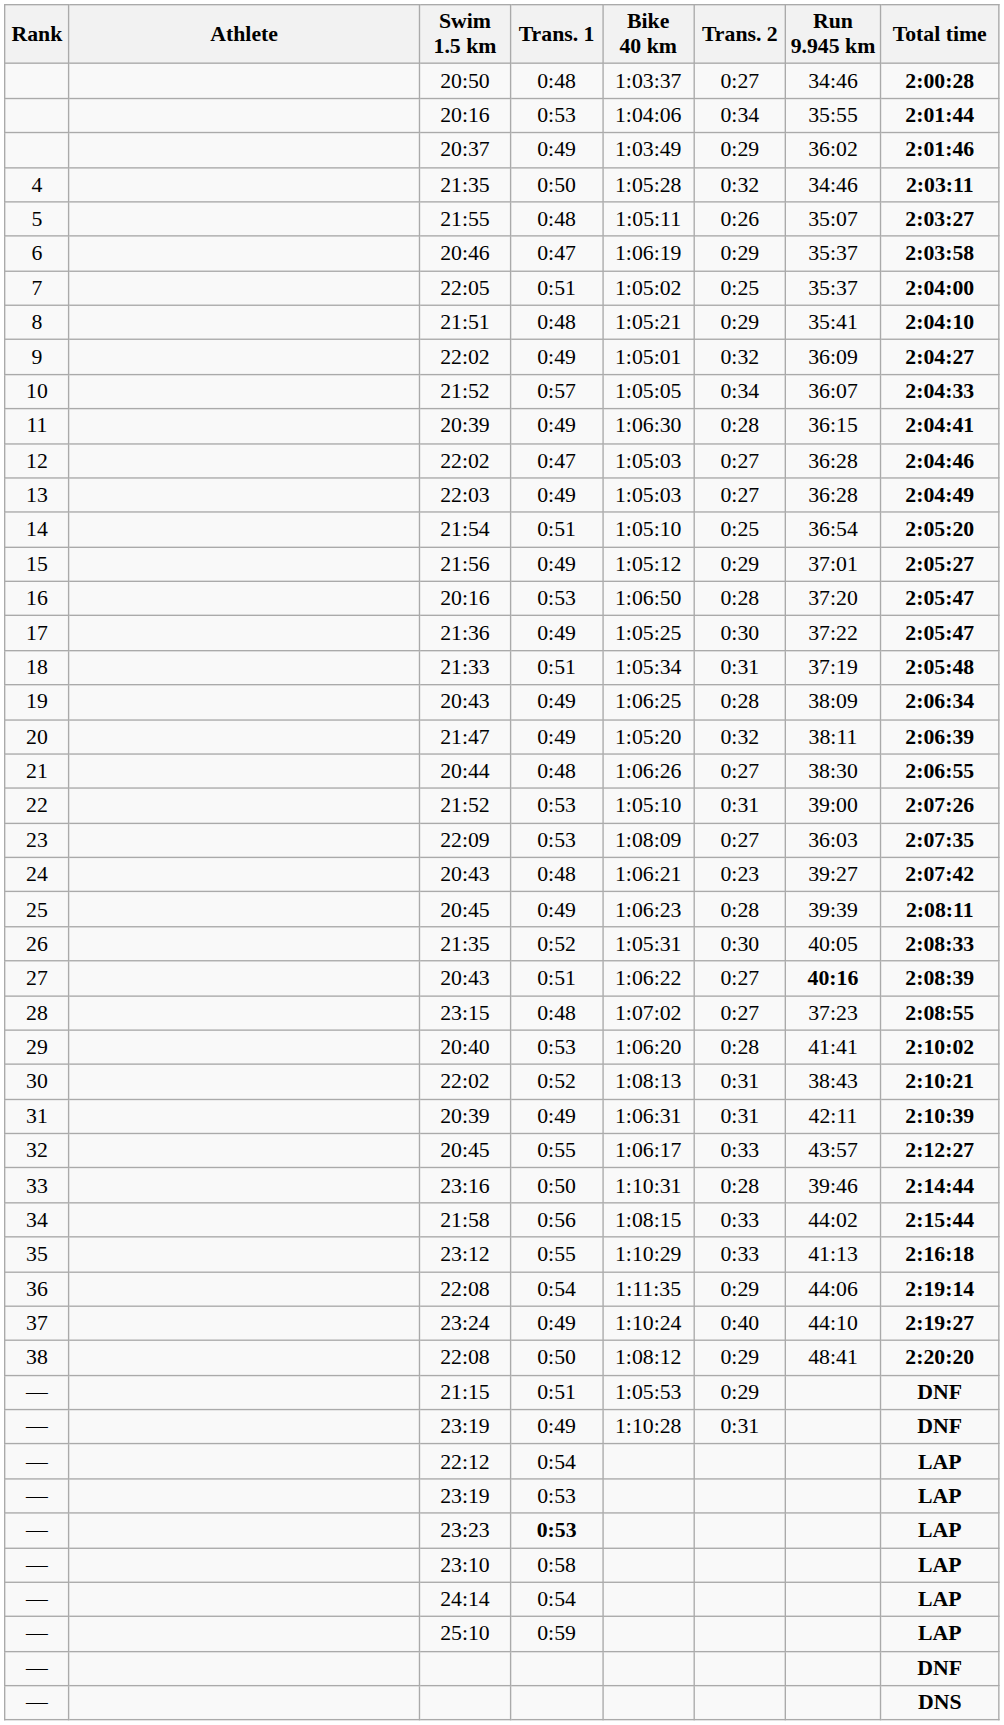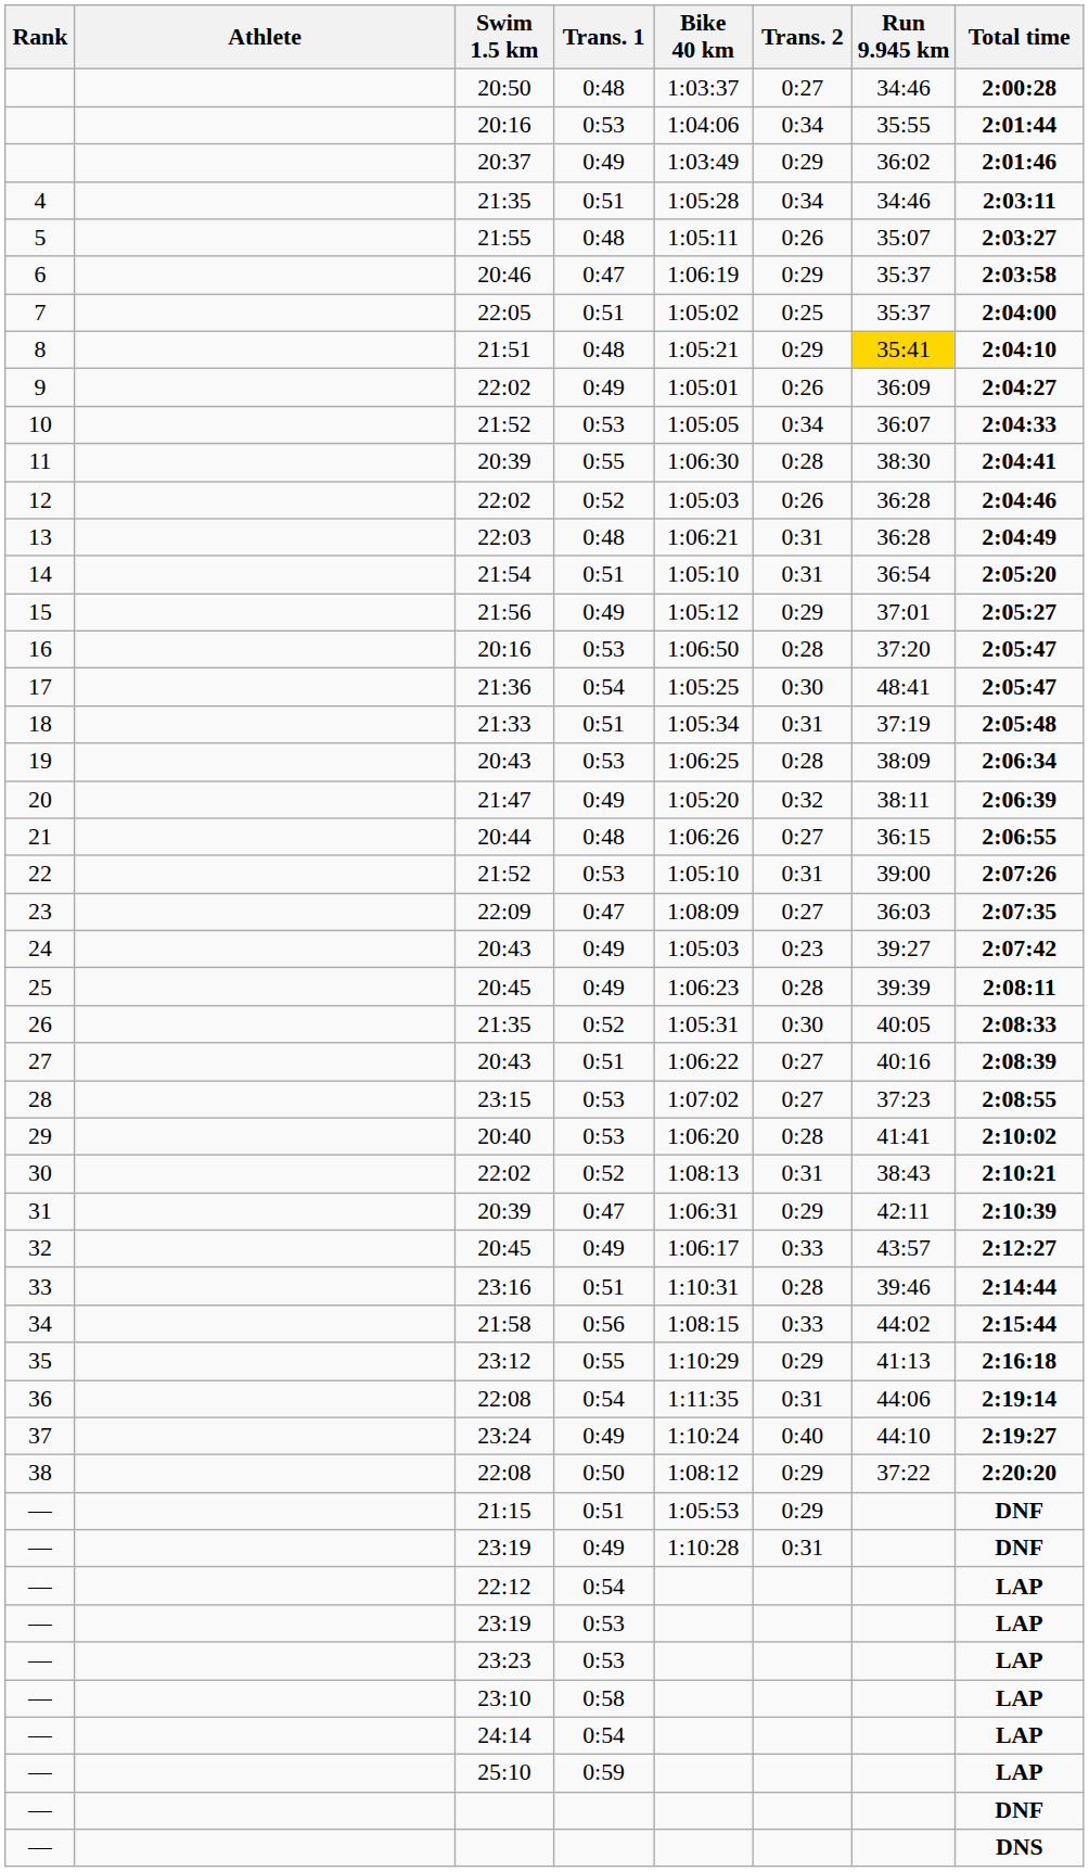 <table class=wikitable style="text-align:center">
 <tr>
 <th width=40>Rank</th>
 <th width=250>Athlete</th>
 <th width=60>Swim<br>1.5 km</th>
 <th width=60>Trans. 1</th>
 <th width=60>Bike<br>40 km</th>
 <th width=60>Trans. 2</th>
 <th width=60>Run<br>9.945 km</th>
 <th width=80>Total time</th>
 </tr>
 <tr>
 <td></td>
 <td align=left></td>
 <td>20:50</td>
 <td>0:48</td>
 <td>1:03:37</td>
 <td>0:27</td>
 <td>34:46</td>
 <td><strong>2:00:28</strong></td>
 </tr>
 <tr>
 <td></td>
 <td align=left></td>
 <td>20:16</td>
 <td>0:53</td>
 <td>1:04:06</td>
 <td>0:34</td>
 <td>35:55</td>
 <td><strong>2:01:44</strong></td>
 </tr>
 <tr>
 <td></td>
 <td align=left></td>
 <td>20:37</td>
 <td>0:49</td>
 <td>1:03:49</td>
 <td>0:29</td>
 <td>36:02</td>
 <td><strong>2:01:46</strong></td>
 </tr>
 <tr>
 <td>4</td>
 <td align=left></td>
 <td>21:35</td>
-<td>0:50</td>
+<td>0:51</td>
 <td>1:05:28</td>
-<td>0:32</td>
+<td>0:34</td>
 <td>34:46</td>
 <td><strong>2:03:11</strong></td>
 </tr>
 <tr>
 <td>5</td>
 <td align=left></td>
 <td>21:55</td>
 <td>0:48</td>
 <td>1:05:11</td>
 <td>0:26</td>
 <td>35:07</td>
 <td><strong>2:03:27</strong></td>
 </tr>
 <tr>
 <td>6</td>
 <td align=left></td>
 <td>20:46</td>
 <td>0:47</td>
 <td>1:06:19</td>
 <td>0:29</td>
 <td>35:37</td>
 <td><strong>2:03:58</strong></td>
 </tr>
 <tr>
 <td>7</td>
 <td align=left></td>
 <td>22:05</td>
 <td>0:51</td>
 <td>1:05:02</td>
 <td>0:25</td>
 <td>35:37</td>
 <td><strong>2:04:00</strong></td>
 </tr>
 <tr>
 <td>8</td>
 <td align=left></td>
 <td>21:51</td>
 <td>0:48</td>
 <td>1:05:21</td>
 <td>0:29</td>
-<td>35:41</td>
+<td style="background: gold;">35:41</td>
 <td><strong>2:04:10</strong></td>
 </tr>
 <tr>
 <td>9</td>
 <td align=left></td>
 <td>22:02</td>
 <td>0:49</td>
 <td>1:05:01</td>
-<td>0:32</td>
+<td>0:26</td>
 <td>36:09</td>
 <td><strong>2:04:27</strong></td>
 </tr>
 <tr>
 <td>10</td>
 <td align=left></td>
 <td>21:52</td>
-<td>0:57</td>
+<td>0:53</td>
 <td>1:05:05</td>
 <td>0:34</td>
 <td>36:07</td>
 <td><strong>2:04:33</strong></td>
 </tr>
 <tr>
 <td>11</td>
 <td align=left></td>
 <td>20:39</td>
-<td>0:49</td>
+<td>0:55</td>
 <td>1:06:30</td>
 <td>0:28</td>
-<td>36:15</td>
+<td>38:30</td>
 <td><strong>2:04:41</strong></td>
 </tr>
 <tr>
 <td>12</td>
 <td align=left></td>
 <td>22:02</td>
-<td>0:47</td>
+<td>0:52</td>
 <td>1:05:03</td>
-<td>0:27</td>
+<td>0:26</td>
 <td>36:28</td>
 <td><strong>2:04:46</strong></td>
 </tr>
 <tr>
 <td>13</td>
 <td align=left></td>
 <td>22:03</td>
-<td>0:49</td>
-<td>1:05:03</td>
-<td>0:27</td>
+<td>0:48</td>
+<td>1:06:21</td>
+<td>0:31</td>
 <td>36:28</td>
 <td><strong>2:04:49</strong></td>
 </tr>
 <tr>
 <td>14</td>
 <td align=left></td>
 <td>21:54</td>
 <td>0:51</td>
 <td>1:05:10</td>
-<td>0:25</td>
+<td>0:31</td>
 <td>36:54</td>
 <td><strong>2:05:20</strong></td>
 </tr>
 <tr>
 <td>15</td>
 <td align=left></td>
 <td>21:56</td>
 <td>0:49</td>
 <td>1:05:12</td>
 <td>0:29</td>
 <td>37:01</td>
 <td><strong>2:05:27</strong></td>
 </tr>
 <tr>
 <td>16</td>
 <td align=left></td>
 <td>20:16</td>
 <td>0:53</td>
 <td>1:06:50</td>
 <td>0:28</td>
 <td>37:20</td>
 <td><strong>2:05:47</strong></td>
 </tr>
 <tr>
 <td>17</td>
 <td align=left></td>
 <td>21:36</td>
-<td>0:49</td>
+<td>0:54</td>
 <td>1:05:25</td>
 <td>0:30</td>
-<td>37:22</td>
+<td>48:41</td>
 <td><strong>2:05:47</strong></td>
 </tr>
 <tr>
 <td>18</td>
 <td align=left></td>
 <td>21:33</td>
 <td>0:51</td>
 <td>1:05:34</td>
 <td>0:31</td>
 <td>37:19</td>
 <td><strong>2:05:48</strong></td>
 </tr>
 <tr>
 <td>19</td>
 <td align=left></td>
 <td>20:43</td>
-<td>0:49</td>
+<td>0:53</td>
 <td>1:06:25</td>
 <td>0:28</td>
 <td>38:09</td>
 <td><strong>2:06:34</strong></td>
 </tr>
 <tr>
 <td>20</td>
 <td align=left></td>
 <td>21:47</td>
 <td>0:49</td>
 <td>1:05:20</td>
 <td>0:32</td>
 <td>38:11</td>
 <td><strong>2:06:39</strong></td>
 </tr>
 <tr>
 <td>21</td>
 <td align=left></td>
 <td>20:44</td>
 <td>0:48</td>
 <td>1:06:26</td>
 <td>0:27</td>
-<td>38:30</td>
+<td>36:15</td>
 <td><strong>2:06:55</strong></td>
 </tr>
 <tr>
 <td>22</td>
 <td align=left></td>
 <td>21:52</td>
 <td>0:53</td>
 <td>1:05:10</td>
 <td>0:31</td>
 <td>39:00</td>
 <td><strong>2:07:26</strong></td>
 </tr>
 <tr>
 <td>23</td>
 <td align=left></td>
 <td>22:09</td>
-<td>0:53</td>
+<td>0:47</td>
 <td>1:08:09</td>
 <td>0:27</td>
 <td>36:03</td>
 <td><strong>2:07:35</strong></td>
 </tr>
 <tr>
 <td>24</td>
 <td align=left></td>
 <td>20:43</td>
-<td>0:48</td>
-<td>1:06:21</td>
+<td>0:49</td>
+<td>1:05:03</td>
 <td>0:23</td>
 <td>39:27</td>
 <td><strong>2:07:42</strong></td>
 </tr>
 <tr>
 <td>25</td>
 <td align=left></td>
 <td>20:45</td>
 <td>0:49</td>
 <td>1:06:23</td>
 <td>0:28</td>
 <td>39:39</td>
 <td><strong>2:08:11</strong></td>
 </tr>
 <tr>
 <td>26</td>
 <td align=left></td>
 <td>21:35</td>
 <td>0:52</td>
 <td>1:05:31</td>
 <td>0:30</td>
 <td>40:05</td>
 <td><strong>2:08:33</strong></td>
 </tr>
 <tr>
 <td>27</td>
 <td align=left></td>
 <td>20:43</td>
 <td>0:51</td>
 <td>1:06:22</td>
 <td>0:27</td>
-<td><strong>40:16</strong></td>
+<td>40:16</td>
 <td><strong>2:08:39</strong></td>
 </tr>
 <tr>
 <td>28</td>
 <td align=left></td>
 <td>23:15</td>
-<td>0:48</td>
+<td>0:53</td>
 <td>1:07:02</td>
 <td>0:27</td>
 <td>37:23</td>
 <td><strong>2:08:55</strong></td>
 </tr>
 <tr>
 <td>29</td>
 <td align=left></td>
 <td>20:40</td>
 <td>0:53</td>
 <td>1:06:20</td>
 <td>0:28</td>
 <td>41:41</td>
 <td><strong>2:10:02</strong></td>
 </tr>
 <tr>
 <td>30</td>
 <td align=left></td>
 <td>22:02</td>
 <td>0:52</td>
 <td>1:08:13</td>
 <td>0:31</td>
 <td>38:43</td>
 <td><strong>2:10:21</strong></td>
 </tr>
 <tr>
 <td>31</td>
 <td align=left></td>
 <td>20:39</td>
-<td>0:49</td>
+<td>0:47</td>
 <td>1:06:31</td>
-<td>0:31</td>
+<td>0:29</td>
 <td>42:11</td>
 <td><strong>2:10:39</strong></td>
 </tr>
 <tr>
 <td>32</td>
 <td align=left></td>
 <td>20:45</td>
-<td>0:55</td>
+<td>0:49</td>
 <td>1:06:17</td>
 <td>0:33</td>
 <td>43:57</td>
 <td><strong>2:12:27</strong></td>
 </tr>
 <tr>
 <td>33</td>
 <td align=left></td>
 <td>23:16</td>
-<td>0:50</td>
+<td>0:51</td>
 <td>1:10:31</td>
 <td>0:28</td>
 <td>39:46</td>
 <td><strong>2:14:44</strong></td>
 </tr>
 <tr>
 <td>34</td>
 <td align=left></td>
 <td>21:58</td>
 <td>0:56</td>
 <td>1:08:15</td>
 <td>0:33</td>
 <td>44:02</td>
 <td><strong>2:15:44</strong></td>
 </tr>
 <tr>
 <td>35</td>
 <td align=left></td>
 <td>23:12</td>
 <td>0:55</td>
 <td>1:10:29</td>
-<td>0:33</td>
+<td>0:29</td>
 <td>41:13</td>
 <td><strong>2:16:18</strong></td>
 </tr>
 <tr>
 <td>36</td>
 <td align=left></td>
 <td>22:08</td>
 <td>0:54</td>
 <td>1:11:35</td>
-<td>0:29</td>
+<td>0:31</td>
 <td>44:06</td>
 <td><strong>2:19:14</strong></td>
 </tr>
 <tr>
 <td>37</td>
 <td align=left></td>
 <td>23:24</td>
 <td>0:49</td>
 <td>1:10:24</td>
 <td>0:40</td>
 <td>44:10</td>
 <td><strong>2:19:27</strong></td>
 </tr>
 <tr>
 <td>38</td>
 <td align=left></td>
 <td>22:08</td>
 <td>0:50</td>
 <td>1:08:12</td>
 <td>0:29</td>
-<td>48:41</td>
+<td>37:22</td>
 <td><strong>2:20:20</strong></td>
 </tr>
 <tr>
 <td>—</td>
 <td align=left></td>
 <td>21:15</td>
 <td>0:51</td>
 <td>1:05:53</td>
 <td>0:29</td>
 <td></td>
 <td><strong>DNF</strong></td>
 </tr>
 <tr>
 <td>—</td>
 <td align=left></td>
 <td>23:19</td>
 <td>0:49</td>
 <td>1:10:28</td>
 <td>0:31</td>
 <td></td>
 <td><strong>DNF</strong></td>
 </tr>
 <tr>
 <td>—</td>
 <td align=left></td>
 <td>22:12</td>
 <td>0:54</td>
 <td></td>
 <td></td>
 <td></td>
 <td><strong>LAP</strong></td>
 </tr>
 <tr>
 <td>—</td>
 <td align=left></td>
 <td>23:19</td>
 <td>0:53</td>
 <td></td>
 <td></td>
 <td></td>
 <td><strong>LAP</strong></td>
 </tr>
 <tr>
 <td>—</td>
 <td align=left></td>
 <td>23:23</td>
-<td><strong>0:53</strong></td>
+<td>0:53</td>
 <td></td>
 <td></td>
 <td></td>
 <td><strong>LAP</strong></td>
 </tr>
 <tr>
 <td>—</td>
 <td align=left></td>
 <td>23:10</td>
 <td>0:58</td>
 <td></td>
 <td></td>
 <td></td>
 <td><strong>LAP</strong></td>
 </tr>
 <tr>
 <td>—</td>
 <td align=left></td>
 <td>24:14</td>
 <td>0:54</td>
 <td></td>
 <td></td>
 <td></td>
 <td><strong>LAP</strong></td>
 </tr>
 <tr>
 <td>—</td>
 <td align=left></td>
 <td>25:10</td>
 <td>0:59</td>
 <td></td>
 <td></td>
 <td></td>
 <td><strong>LAP</strong></td>
 </tr>
 <tr>
 <td>—</td>
 <td align=left></td>
 <td></td>
 <td></td>
 <td></td>
 <td></td>
 <td></td>
 <td><strong>DNF</strong></td>
 </tr>
 <tr>
 <td>—</td>
 <td align=left></td>
 <td></td>
 <td></td>
 <td></td>
 <td></td>
 <td></td>
 <td><strong>DNS</strong></td>
 </tr>
 </table>
